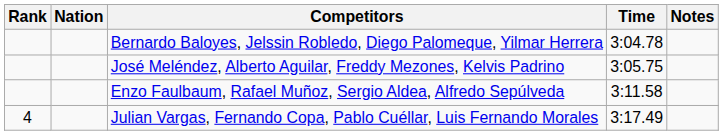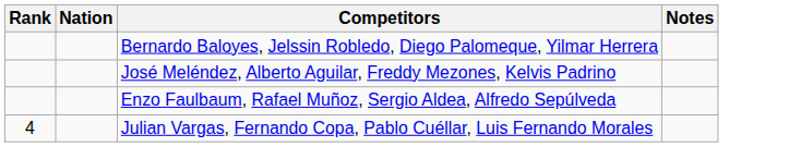 <table class="wikitable sortable" style="text-align:center">
 <tr>
 <th>Rank</th>
 <th>Nation</th>
 <th>Competitors</th>
-<th>Time</th>
 <th>Notes</th>
 </tr>
 <tr>
 <td></td>
 <td align=left></td>
 <td align=left><a href='#'>Bernardo Baloyes</a>, <a href='#'>Jelssin Robledo</a>, <a href='#'>Diego Palomeque</a>, <a href='#'>Yilmar Herrera</a></td>
-<td>3:04.78</td>
 <td></td>
 </tr>
 <tr>
 <td></td>
 <td align=left></td>
 <td align=left><a href='#'>José Meléndez</a>, <a href='#'>Alberto Aguilar</a>, <a href='#'>Freddy Mezones</a>, <a href='#'>Kelvis Padrino</a></td>
-<td>3:05.75</td>
 <td></td>
 </tr>
 <tr>
 <td></td>
 <td align=left></td>
 <td align=left><a href='#'>Enzo Faulbaum</a>, <a href='#'>Rafael Muñoz</a>, <a href='#'>Sergio Aldea</a>, <a href='#'>Alfredo Sepúlveda</a></td>
-<td>3:11.58</td>
 <td></td>
 </tr>
 <tr>
 <td>4</td>
 <td align=left></td>
 <td align=left><a href='#'>Julian Vargas</a>, <a href='#'>Fernando Copa</a>, <a href='#'>Pablo Cuéllar</a>, <a href='#'>Luis Fernando Morales</a></td>
-<td>3:17.49</td>
 <td></td>
 </tr>
 </table>
